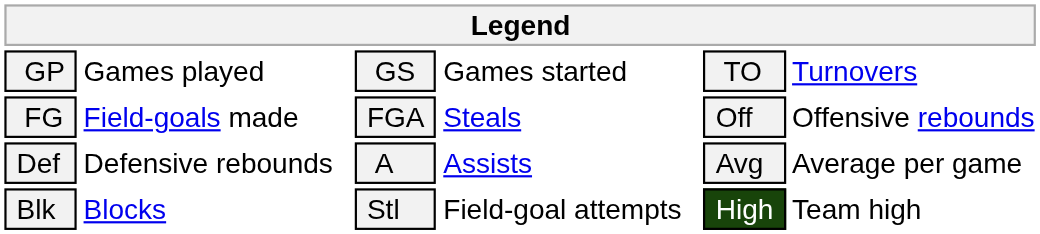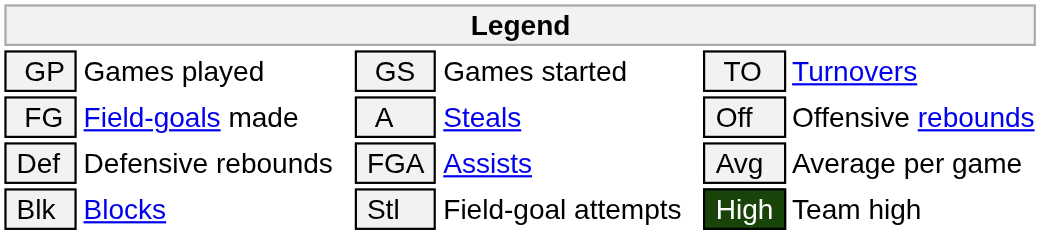 <table class="toccolours" style="font-size: 80%; white-space: nowrap;">
 <tr>
 <th colspan="6" style="background-color: #F2F2F2; border: 1px solid #AAAAAA;">Legend</th>
 </tr>
 <tr>
 <td style="background-color: #F2F2F2; border: 1px solid black;">  GP </td>
 <td>Games played</td>
 <td style="background-color: #F2F2F2; border: 1px solid black">  GS </td>
 <td>Games started</td>
 <td style="background-color: #F2F2F2; border: 1px solid black">  TO</td>
 <td><a href='#'>Turnovers</a></td>
 </tr>
 <tr>
 <td style="background-color: #F2F2F2; border: 1px solid black">  FG </td>
 <td style="padding-right: 8px"><a href='#'>Field-goals</a> made</td>
-<td style="background-color: #F2F2F2; border: 1px solid black"> FGA </td>
+<td style="background-color: #F2F2F2; border: 1px solid black">  A </td>
 <td><a href='#'>Steals</a></td>
 <td style="background-color: #F2F2F2; border: 1px solid black;"> Off </td>
 <td>Offensive <a href='#'>rebounds</a></td>
 </tr>
 <tr>
 <td style="background-color: #F2F2F2; border: 1px solid black;"> Def </td>
 <td style="padding-right: 8px">Defensive rebounds</td>
-<td style="background-color: #F2F2F2; border: 1px solid black">  A </td>
+<td style="background-color: #F2F2F2; border: 1px solid black"> FGA </td>
 <td style="padding-right: 8px"><a href='#'>Assists</a></td>
 <td style="background-color: #F2F2F2; border: 1px solid black"> Avg </td>
 <td>Average per game</td>
 </tr>
 <tr>
 <td style="background-color: #F2F2F2; border: 1px solid black;"> Blk </td>
 <td><a href='#'>Blocks</a></td>
 <td style="background-color: #F2F2F2; border: 1px solid black"> Stl </td>
 <td style="padding-right: 8px">Field-goal attempts</td>
 <td style="background:#18440a; color:#ffffff;; border: 1px solid black"> High </td>
 <td>Team high</td>
 </tr>
 <tr>
 </tr>
 </table>
